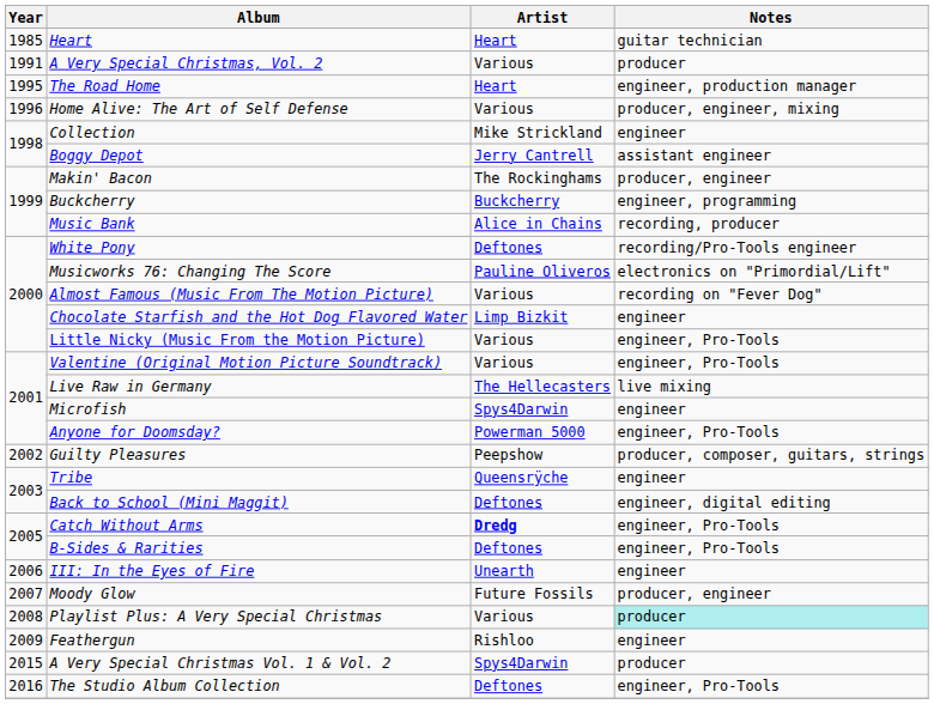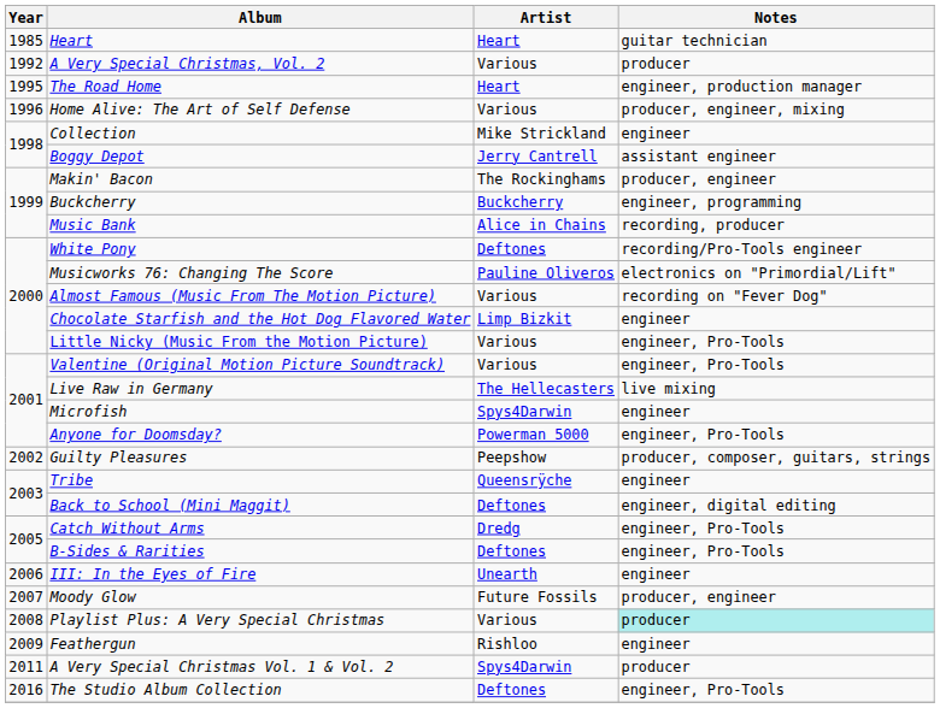 <table class="wikitable">
 <tr>
 <th>Year</th>
 <th>Album</th>
 <th>Artist</th>
 <th>Notes</th>
 </tr>
 <tr>
 <td>1985</td>
 <td><em><a href='#'>Heart</a></em></td>
 <td><a href='#'>Heart</a></td>
 <td>guitar technician</td>
 </tr>
 <tr>
-<td>1991</td>
+<td>1992</td>
 <td><em><a href='#'>A Very Special Christmas, Vol. 2</a></em></td>
 <td>Various</td>
 <td>producer</td>
 </tr>
 <tr>
 <td>1995</td>
 <td><em><a href='#'>The Road Home</a></em></td>
 <td><a href='#'>Heart</a></td>
 <td>engineer, production manager</td>
 </tr>
 <tr>
 <td>1996</td>
 <td><em>Home Alive: The Art of Self Defense</em></td>
 <td>Various</td>
 <td>producer, engineer, mixing</td>
 </tr>
 <tr>
 <td rowspan=2>1998</td>
 <td><em>Collection</em></td>
 <td>Mike Strickland</td>
 <td>engineer</td>
 </tr>
 <tr>
 <td><em><a href='#'>Boggy Depot</a></em></td>
 <td><a href='#'>Jerry Cantrell</a></td>
 <td>assistant engineer</td>
 </tr>
 <tr>
 <td rowspan=3>1999</td>
 <td><em>Makin' Bacon</em></td>
 <td>The Rockinghams</td>
 <td>producer, engineer</td>
 </tr>
 <tr>
 <td><em>Buckcherry</em></td>
 <td><a href='#'>Buckcherry</a></td>
 <td>engineer, programming</td>
 </tr>
 <tr>
 <td><em><a href='#'>Music Bank</a></em></td>
 <td><a href='#'>Alice in Chains</a></td>
 <td>recording, producer</td>
 </tr>
 <tr>
 <td rowspan=5>2000</td>
 <td><em><a href='#'>White Pony</a></em></td>
 <td><a href='#'>Deftones</a></td>
 <td>recording/Pro-Tools engineer</td>
 </tr>
 <tr>
 <td><em>Musicworks 76: Changing The Score</em></td>
 <td><a href='#'>Pauline Oliveros</a></td>
 <td>electronics on "Primordial/Lift"</td>
 </tr>
 <tr>
 <td><em><a href='#'>Almost Famous (Music From The Motion Picture)</a></em></td>
 <td>Various</td>
 <td>recording on "Fever Dog"</td>
 </tr>
 <tr>
 <td><em><a href='#'>Chocolate Starfish and the Hot Dog Flavored Water</a></em></td>
 <td><a href='#'>Limp Bizkit</a></td>
 <td>engineer</td>
 </tr>
 <tr>
 <td><a href='#'>Little Nicky (Music From the Motion Picture)</a></td>
 <td>Various</td>
 <td>engineer, Pro-Tools</td>
 </tr>
 <tr>
 <td rowspan=4>2001</td>
 <td><em><a href='#'>Valentine (Original Motion Picture Soundtrack)</a></em></td>
 <td>Various</td>
 <td>engineer, Pro-Tools</td>
 </tr>
 <tr>
 <td><em>Live Raw in Germany</em></td>
 <td><a href='#'>The Hellecasters</a></td>
 <td>live mixing</td>
 </tr>
 <tr>
 <td><em>Microfish</em></td>
 <td><a href='#'>Spys4Darwin</a></td>
 <td>engineer</td>
 </tr>
 <tr>
 <td><em><a href='#'>Anyone for Doomsday?</a></em></td>
 <td><a href='#'>Powerman 5000</a></td>
 <td>engineer, Pro-Tools</td>
 </tr>
 <tr>
 <td>2002</td>
 <td><em>Guilty Pleasures</em></td>
 <td>Peepshow</td>
 <td>producer, composer, guitars, strings</td>
 </tr>
 <tr>
 <td rowspan=2>2003</td>
 <td><em><a href='#'>Tribe</a></em></td>
 <td><a href='#'>Queensrÿche</a></td>
 <td>engineer</td>
 </tr>
 <tr>
 <td><em><a href='#'>Back to School (Mini Maggit)</a></em></td>
 <td><a href='#'>Deftones</a></td>
 <td>engineer, digital editing</td>
 </tr>
 <tr>
 <td rowspan=2>2005</td>
 <td><em><a href='#'>Catch Without Arms</a></em></td>
-<td><strong><a href='#'>Dredg</a></strong></td>
+<td><a href='#'>Dredg</a></td>
 <td>engineer, Pro-Tools</td>
 </tr>
 <tr>
 <td><em><a href='#'>B-Sides & Rarities</a></em></td>
 <td><a href='#'>Deftones</a></td>
 <td>engineer, Pro-Tools</td>
 </tr>
 <tr>
 <td>2006</td>
 <td><em><a href='#'>III: In the Eyes of Fire</a></em></td>
 <td><a href='#'>Unearth</a></td>
 <td>engineer</td>
 </tr>
 <tr>
 <td>2007</td>
 <td><em>Moody Glow</em></td>
 <td>Future Fossils</td>
 <td>producer, engineer</td>
 </tr>
 <tr>
 <td>2008</td>
 <td><em>Playlist Plus: A Very Special Christmas</em></td>
 <td>Various</td>
 <td style="background: paleturquoise;">producer</td>
 </tr>
 <tr>
 <td>2009</td>
 <td><em>Feathergun</em></td>
 <td>Rishloo</td>
 <td>engineer</td>
 </tr>
 <tr>
-<td>2015</td>
+<td>2011</td>
 <td><em>A Very Special Christmas Vol. 1 & Vol. 2</em></td>
 <td><a href='#'>Spys4Darwin</a></td>
 <td>producer</td>
 </tr>
 <tr>
 <td>2016</td>
 <td><em>The Studio Album Collection</em></td>
 <td><a href='#'>Deftones</a></td>
 <td>engineer, Pro-Tools</td>
 </tr>
 <tr>
 </tr>
 </table>
